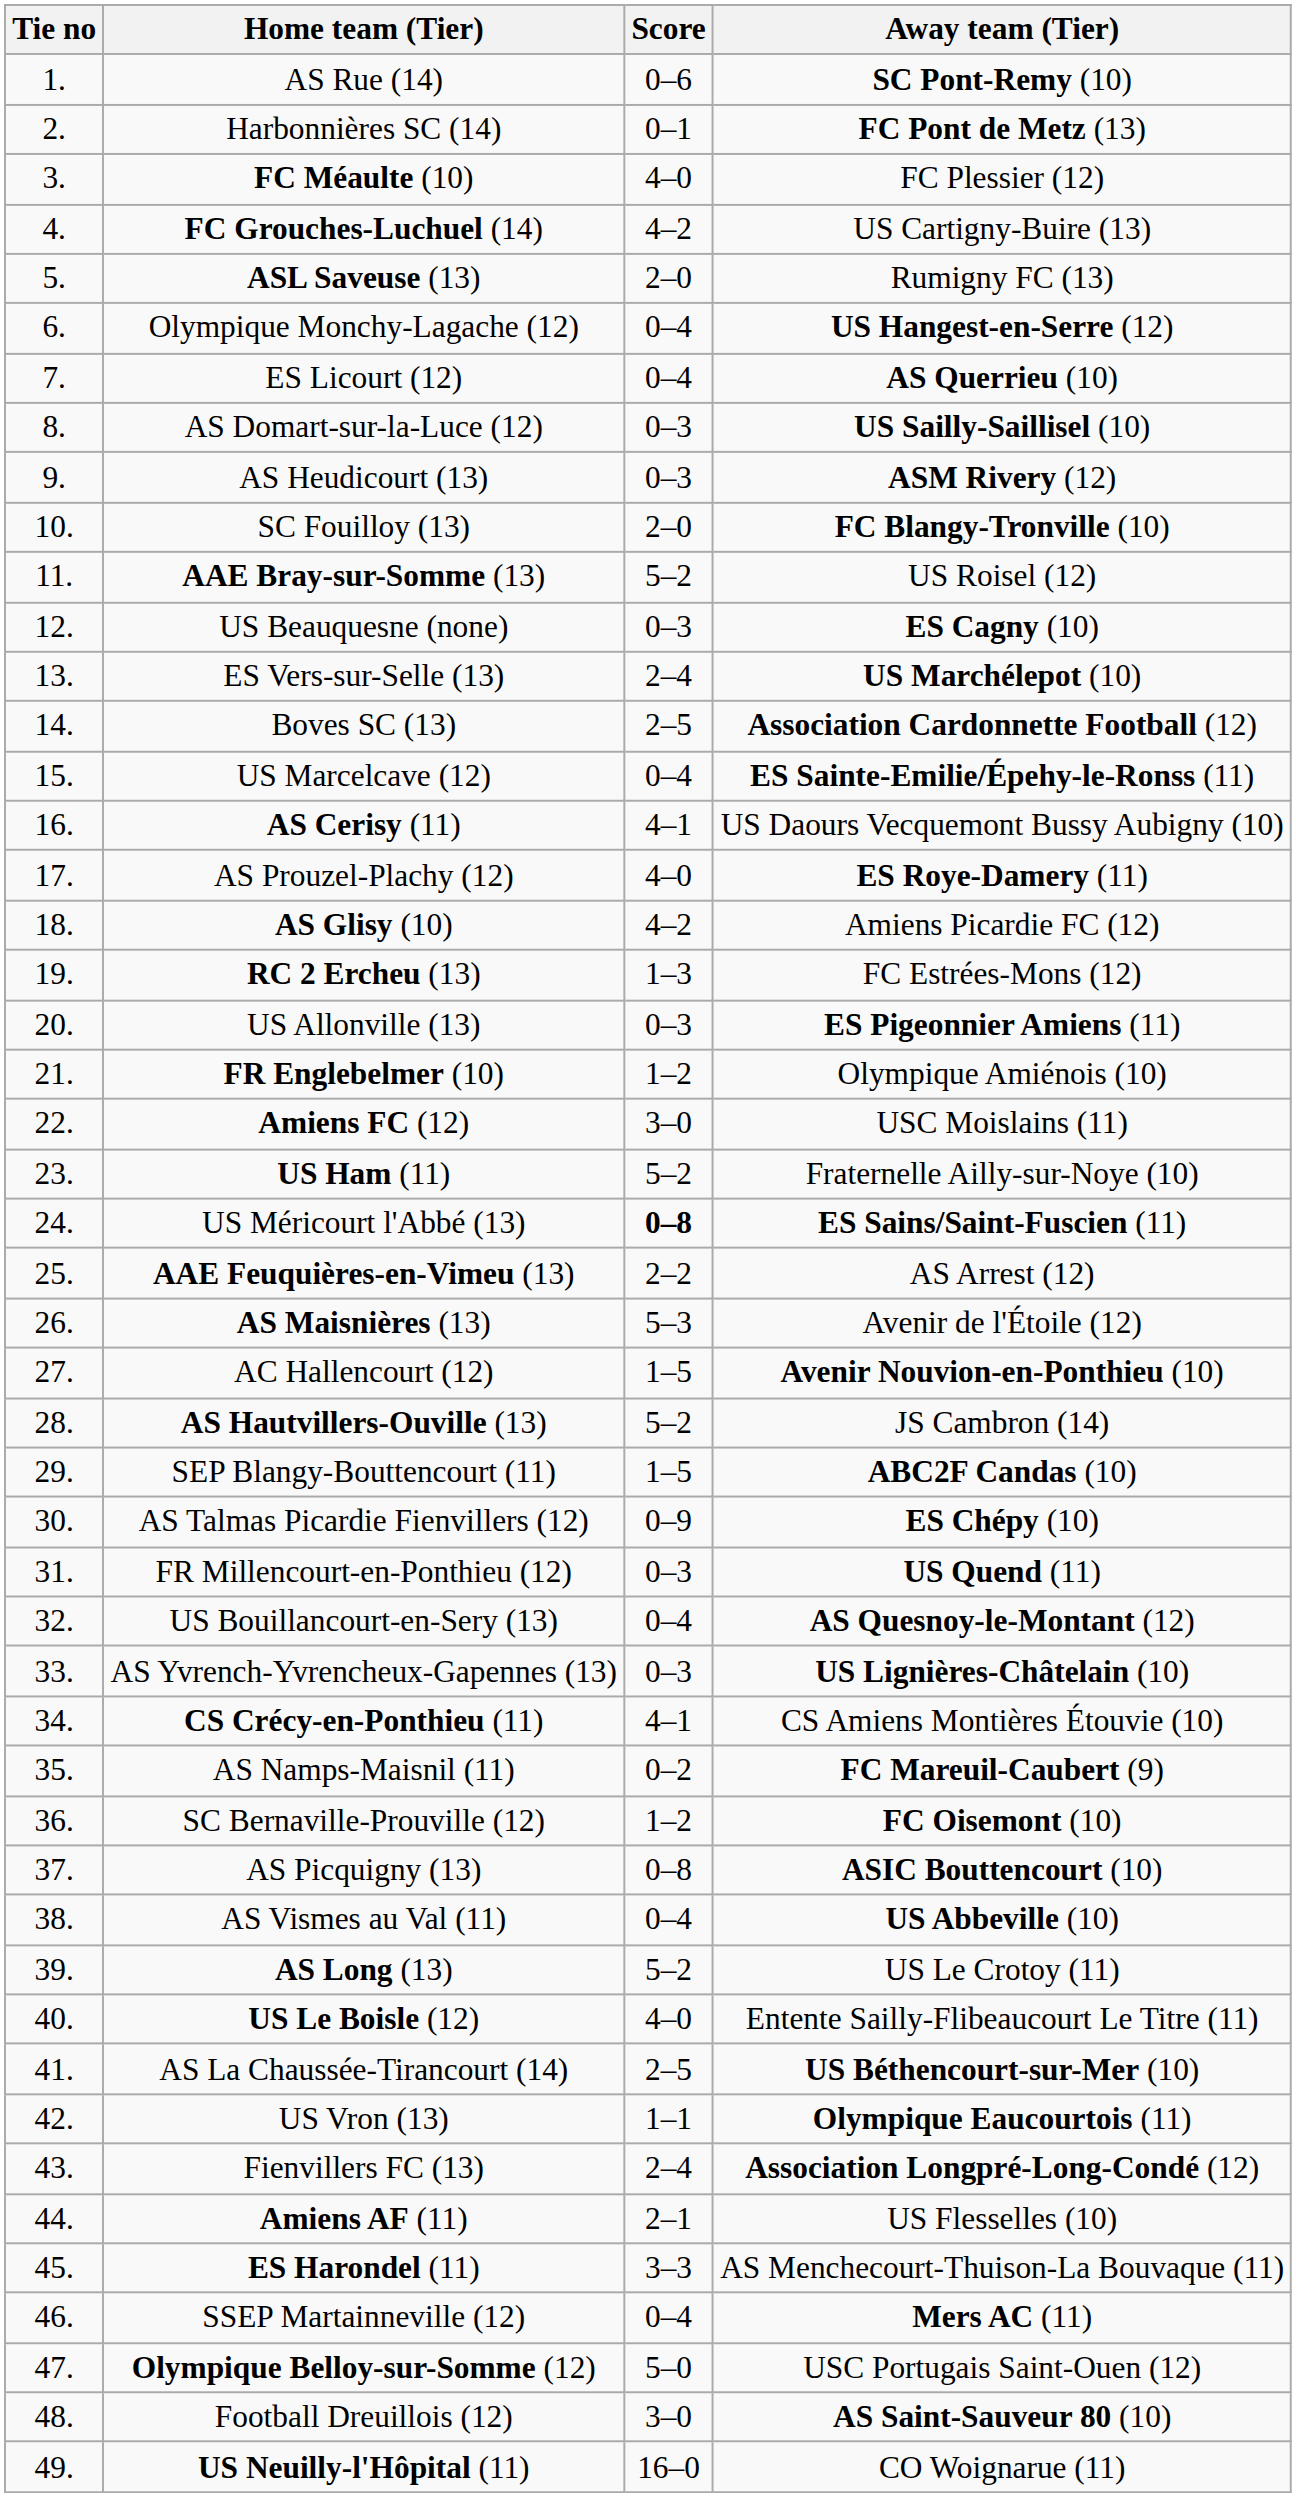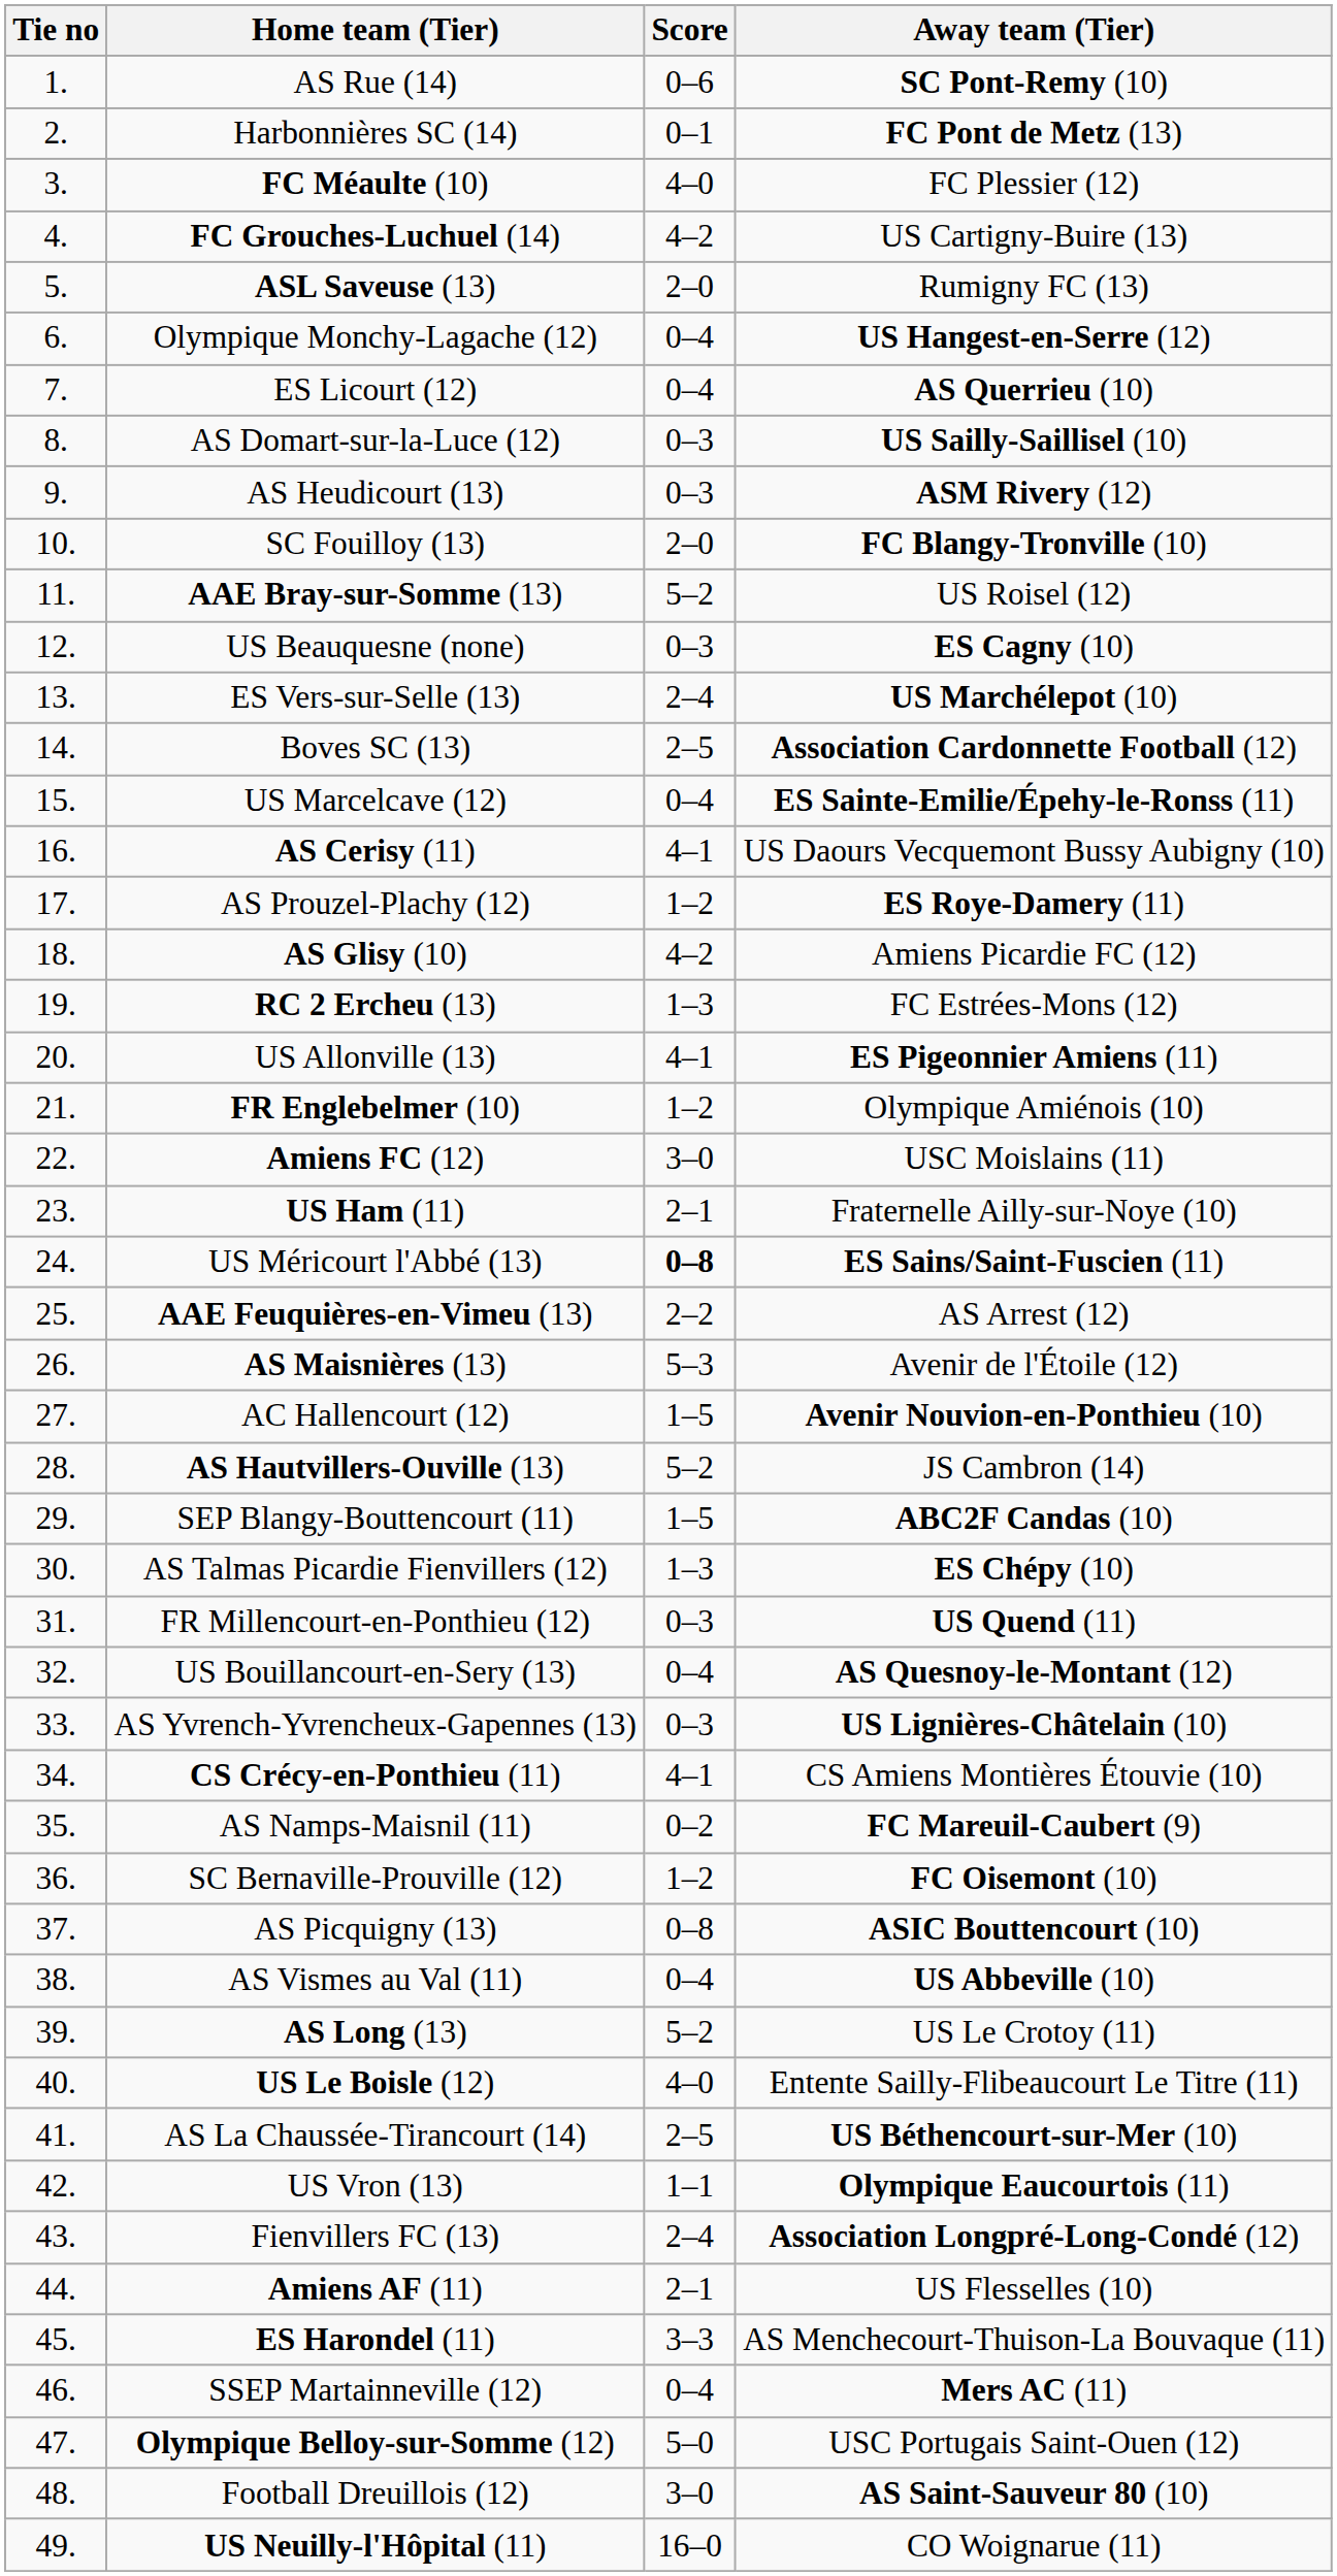 <table class="wikitable" style="text-align: center">
 <tr>
 <th>Tie no</th>
 <th>Home team (Tier)</th>
 <th>Score</th>
 <th>Away team (Tier)</th>
 </tr>
 <tr>
 <td>1.</td>
 <td>AS Rue (14)</td>
 <td>0–6</td>
 <td><strong>SC Pont-Remy</strong> (10)</td>
 </tr>
 <tr>
 <td>2.</td>
 <td>Harbonnières SC (14)</td>
 <td>0–1</td>
 <td><strong>FC Pont de Metz</strong> (13)</td>
 </tr>
 <tr>
 <td>3.</td>
 <td><strong>FC Méaulte</strong> (10)</td>
 <td>4–0</td>
 <td>FC Plessier (12)</td>
 </tr>
 <tr>
 <td>4.</td>
 <td><strong>FC Grouches-Luchuel</strong> (14)</td>
 <td>4–2</td>
 <td>US Cartigny-Buire (13)</td>
 </tr>
 <tr>
 <td>5.</td>
 <td><strong>ASL Saveuse</strong> (13)</td>
 <td>2–0</td>
 <td>Rumigny FC (13)</td>
 </tr>
 <tr>
 <td>6.</td>
 <td>Olympique Monchy-Lagache (12)</td>
 <td>0–4</td>
 <td><strong>US Hangest-en-Serre</strong> (12)</td>
 </tr>
 <tr>
 <td>7.</td>
 <td>ES Licourt (12)</td>
 <td>0–4</td>
 <td><strong>AS Querrieu</strong> (10)</td>
 </tr>
 <tr>
 <td>8.</td>
 <td>AS Domart-sur-la-Luce (12)</td>
 <td>0–3</td>
 <td><strong>US Sailly-Saillisel</strong> (10)</td>
 </tr>
 <tr>
 <td>9.</td>
 <td>AS Heudicourt (13)</td>
 <td>0–3</td>
 <td><strong>ASM Rivery</strong> (12)</td>
 </tr>
 <tr>
 <td>10.</td>
 <td>SC Fouilloy (13)</td>
 <td>2–0</td>
 <td><strong>FC Blangy-Tronville</strong> (10)</td>
 </tr>
 <tr>
 <td>11.</td>
 <td><strong>AAE Bray-sur-Somme</strong> (13)</td>
 <td>5–2</td>
 <td>US Roisel (12)</td>
 </tr>
 <tr>
 <td>12.</td>
 <td>US Beauquesne (none)</td>
 <td>0–3</td>
 <td><strong>ES Cagny</strong> (10)</td>
 </tr>
 <tr>
 <td>13.</td>
 <td>ES Vers-sur-Selle (13)</td>
 <td>2–4</td>
 <td><strong>US Marchélepot</strong> (10)</td>
 </tr>
 <tr>
 <td>14.</td>
 <td>Boves SC (13)</td>
 <td>2–5</td>
 <td><strong>Association Cardonnette Football</strong> (12)</td>
 </tr>
 <tr>
 <td>15.</td>
 <td>US Marcelcave (12)</td>
 <td>0–4</td>
 <td><strong>ES Sainte-Emilie/Épehy-le-Ronss</strong> (11)</td>
 </tr>
 <tr>
 <td>16.</td>
 <td><strong>AS Cerisy</strong> (11)</td>
 <td>4–1</td>
 <td>US Daours Vecquemont Bussy Aubigny (10)</td>
 </tr>
 <tr>
 <td>17.</td>
 <td>AS Prouzel-Plachy (12)</td>
-<td>4–0</td>
+<td>1–2</td>
 <td><strong>ES Roye-Damery</strong> (11)</td>
 </tr>
 <tr>
 <td>18.</td>
 <td><strong>AS Glisy</strong> (10)</td>
 <td>4–2</td>
 <td>Amiens Picardie FC (12)</td>
 </tr>
 <tr>
 <td>19.</td>
 <td><strong>RC 2 Ercheu</strong> (13)</td>
 <td>1–3</td>
 <td>FC Estrées-Mons (12)</td>
 </tr>
 <tr>
 <td>20.</td>
 <td>US Allonville (13)</td>
-<td>0–3</td>
+<td>4–1</td>
 <td><strong>ES Pigeonnier Amiens</strong> (11)</td>
 </tr>
 <tr>
 <td>21.</td>
 <td><strong>FR Englebelmer</strong> (10)</td>
 <td>1–2</td>
 <td>Olympique Amiénois (10)</td>
 </tr>
 <tr>
 <td>22.</td>
 <td><strong>Amiens FC</strong> (12)</td>
 <td>3–0</td>
 <td>USC Moislains (11)</td>
 </tr>
 <tr>
 <td>23.</td>
 <td><strong>US Ham</strong> (11)</td>
-<td>5–2</td>
+<td>2–1</td>
 <td>Fraternelle Ailly-sur-Noye (10)</td>
 </tr>
 <tr>
 <td>24.</td>
 <td>US Méricourt l'Abbé (13)</td>
 <td><strong>0–8</strong></td>
 <td><strong>ES Sains/Saint-Fuscien</strong> (11)</td>
 </tr>
 <tr>
 <td>25.</td>
 <td><strong>AAE Feuquières-en-Vimeu</strong> (13)</td>
 <td>2–2 </td>
 <td>AS Arrest (12)</td>
 </tr>
 <tr>
 <td>26.</td>
 <td><strong>AS Maisnières</strong> (13)</td>
 <td>5–3</td>
 <td>Avenir de l'Étoile (12)</td>
 </tr>
 <tr>
 <td>27.</td>
 <td>AC Hallencourt (12)</td>
 <td>1–5</td>
 <td><strong>Avenir Nouvion-en-Ponthieu</strong> (10)</td>
 </tr>
 <tr>
 <td>28.</td>
 <td><strong>AS Hautvillers-Ouville</strong> (13)</td>
 <td>5–2</td>
 <td>JS Cambron (14)</td>
 </tr>
 <tr>
 <td>29.</td>
 <td>SEP Blangy-Bouttencourt (11)</td>
 <td>1–5</td>
 <td><strong>ABC2F Candas</strong> (10)</td>
 </tr>
 <tr>
 <td>30.</td>
 <td>AS Talmas Picardie Fienvillers (12)</td>
-<td>0–9</td>
+<td>1–3</td>
 <td><strong>ES Chépy</strong> (10)</td>
 </tr>
 <tr>
 <td>31.</td>
 <td>FR Millencourt-en-Ponthieu (12)</td>
 <td>0–3</td>
 <td><strong>US Quend</strong> (11)</td>
 </tr>
 <tr>
 <td>32.</td>
 <td>US Bouillancourt-en-Sery (13)</td>
 <td>0–4</td>
 <td><strong>AS Quesnoy-le-Montant</strong> (12)</td>
 </tr>
 <tr>
 <td>33.</td>
 <td>AS Yvrench-Yvrencheux-Gapennes (13)</td>
 <td>0–3</td>
 <td><strong>US Lignières-Châtelain</strong> (10)</td>
 </tr>
 <tr>
 <td>34.</td>
 <td><strong>CS Crécy-en-Ponthieu</strong> (11)</td>
 <td>4–1</td>
 <td>CS Amiens Montières Étouvie (10)</td>
 </tr>
 <tr>
 <td>35.</td>
 <td>AS Namps-Maisnil (11)</td>
 <td>0–2</td>
 <td><strong>FC Mareuil-Caubert</strong> (9)</td>
 </tr>
 <tr>
 <td>36.</td>
 <td>SC Bernaville-Prouville (12)</td>
 <td>1–2</td>
 <td><strong>FC Oisemont</strong> (10)</td>
 </tr>
 <tr>
 <td>37.</td>
 <td>AS Picquigny (13)</td>
 <td>0–8</td>
 <td><strong>ASIC Bouttencourt</strong> (10)</td>
 </tr>
 <tr>
 <td>38.</td>
 <td>AS Vismes au Val (11)</td>
 <td>0–4</td>
 <td><strong>US Abbeville</strong> (10)</td>
 </tr>
 <tr>
 <td>39.</td>
 <td><strong>AS Long</strong> (13)</td>
 <td>5–2</td>
 <td>US Le Crotoy (11)</td>
 </tr>
 <tr>
 <td>40.</td>
 <td><strong>US Le Boisle</strong> (12)</td>
 <td>4–0</td>
 <td>Entente Sailly-Flibeaucourt Le Titre (11)</td>
 </tr>
 <tr>
 <td>41.</td>
 <td>AS La Chaussée-Tirancourt (14)</td>
 <td>2–5</td>
 <td><strong>US Béthencourt-sur-Mer</strong> (10)</td>
 </tr>
 <tr>
 <td>42.</td>
 <td>US Vron (13)</td>
 <td>1–1 </td>
 <td><strong>Olympique Eaucourtois</strong> (11)</td>
 </tr>
 <tr>
 <td>43.</td>
 <td>Fienvillers FC (13)</td>
 <td>2–4</td>
 <td><strong>Association Longpré-Long-Condé</strong> (12)</td>
 </tr>
 <tr>
 <td>44.</td>
 <td><strong>Amiens AF</strong> (11)</td>
 <td>2–1</td>
 <td>US Flesselles (10)</td>
 </tr>
 <tr>
 <td>45.</td>
 <td><strong>ES Harondel</strong> (11)</td>
 <td>3–3 </td>
 <td>AS Menchecourt-Thuison-La Bouvaque (11)</td>
 </tr>
 <tr>
 <td>46.</td>
 <td>SSEP Martainneville (12)</td>
 <td>0–4</td>
 <td><strong>Mers AC</strong> (11)</td>
 </tr>
 <tr>
 <td>47.</td>
 <td><strong>Olympique Belloy-sur-Somme</strong> (12)</td>
 <td>5–0</td>
 <td>USC Portugais Saint-Ouen (12)</td>
 </tr>
 <tr>
 <td>48.</td>
 <td>Football Dreuillois (12)</td>
 <td>3–0</td>
 <td><strong>AS Saint-Sauveur 80</strong> (10)</td>
 </tr>
 <tr>
 <td>49.</td>
 <td><strong>US Neuilly-l'Hôpital</strong> (11)</td>
 <td>16–0</td>
 <td>CO Woignarue (11)</td>
 </tr>
 </table>
